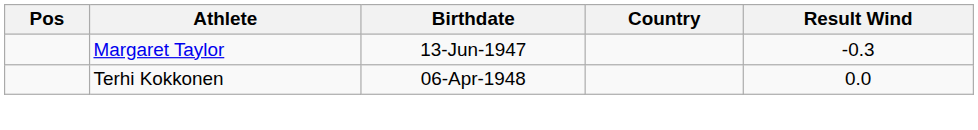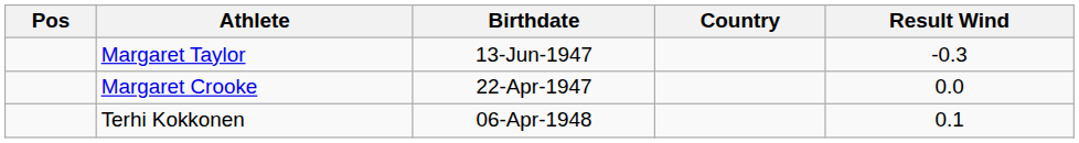 <table class="wikitable"  style="text-align:center; width:65%;">
 <tr>
 <th>Pos</th>
 <th>Athlete</th>
 <th>Birthdate</th>
 <th>Country</th>
 <th>Result Wind</th>
 </tr>
 <tr>
 <td align=center></td>
 <td align=left><a href='#'>Margaret Taylor</a></td>
 <td>13-Jun-1947</td>
 <td align=left></td>
 <td> -0.3</td>
 </tr>
 <tr>
 <td align=center></td>
+<td align=left><a href='#'>Margaret Crooke</a></td>
+<td>22-Apr-1947</td>
+<td align=left></td>
+<td> 0.0</td>
+</tr>
+<tr>
+<td align=center></td>
 <td align=left>Terhi Kokkonen</td>
 <td>06-Apr-1948</td>
 <td align=left></td>
-<td> 0.0</td>
+<td> 0.1</td>
 </tr>
 </table>
